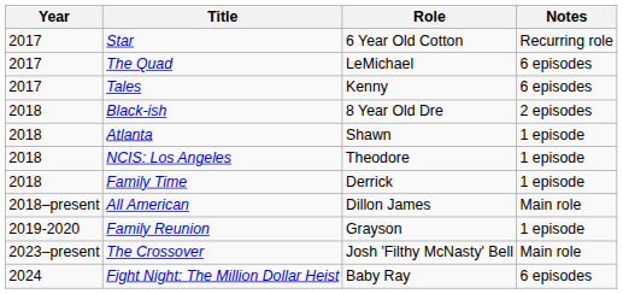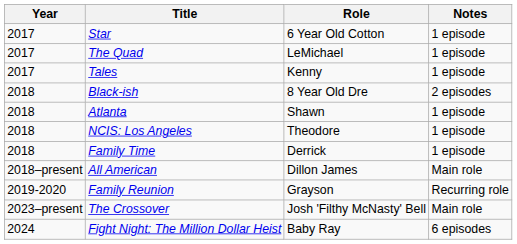 <table class="wikitable sortable">
 <tr>
 <th>Year</th>
 <th>Title</th>
 <th>Role</th>
 <th class="unsortable">Notes</th>
 </tr>
 <tr>
 <td>2017</td>
 <td><em><a href='#'>Star</a></em></td>
 <td>6 Year Old Cotton</td>
-<td>Recurring role</td>
+<td>1 episode</td>
 </tr>
 <tr>
 <td>2017</td>
 <td><em><a href='#'>The Quad</a></em></td>
 <td>LeMichael</td>
-<td>6 episodes</td>
+<td>1 episode</td>
 </tr>
 <tr>
 <td>2017</td>
 <td><em><a href='#'>Tales</a></em></td>
 <td>Kenny</td>
-<td>6 episodes</td>
+<td>1 episode</td>
 </tr>
 <tr>
 <td>2018</td>
 <td><em><a href='#'>Black-ish</a></em></td>
 <td>8 Year Old Dre</td>
 <td>2 episodes</td>
 </tr>
 <tr>
 <td>2018</td>
 <td><em><a href='#'>Atlanta</a></em></td>
 <td>Shawn</td>
 <td>1 episode</td>
 </tr>
 <tr>
 <td>2018</td>
 <td><em><a href='#'>NCIS: Los Angeles</a></em></td>
 <td>Theodore</td>
 <td>1 episode</td>
 </tr>
 <tr>
 <td>2018</td>
 <td><em><a href='#'>Family Time</a></em></td>
 <td>Derrick</td>
 <td>1 episode</td>
 </tr>
 <tr>
 <td>2018–present</td>
 <td><em><a href='#'>All American</a></em></td>
 <td>Dillon James</td>
 <td>Main role</td>
 </tr>
 <tr>
 <td>2019-2020</td>
 <td><a href='#'><em>Family Reunion</em></a></td>
 <td>Grayson</td>
-<td>1 episode</td>
+<td>Recurring role</td>
 </tr>
 <tr>
 <td>2023–present</td>
 <td><em><a href='#'>The Crossover</a></em></td>
 <td>Josh 'Filthy McNasty' Bell</td>
 <td>Main role</td>
 </tr>
 <tr>
 <td>2024</td>
 <td><em><a href='#'>Fight Night: The Million Dollar Heist</a></em></td>
 <td>Baby Ray</td>
 <td>6 episodes</td>
 </tr>
 </table>
